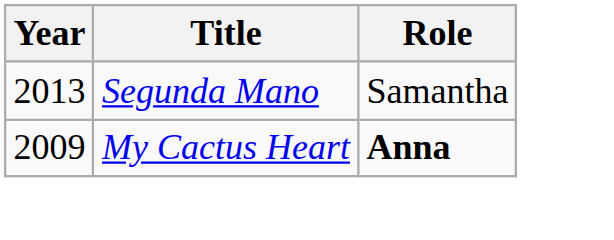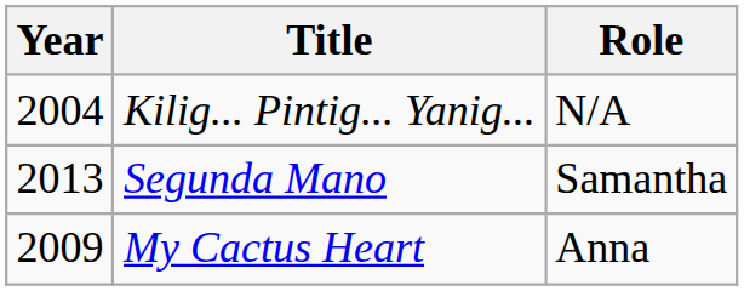 <table class="wikitable sortable">
 <tr>
 <th>Year</th>
 <th>Title</th>
 <th>Role</th>
+</tr>
+<tr>
+<td>2004</td>
+<td><em>Kilig... Pintig... Yanig...</em></td>
+<td>N/A</td>
 </tr>
 <tr>
 <td>2013</td>
 <td><em><a href='#'>Segunda Mano</a></em></td>
 <td>Samantha</td>
 </tr>
 <tr>
 <td>2009</td>
 <td><em><a href='#'>My Cactus Heart</a></em></td>
-<td><strong>Anna</strong></td>
+<td>Anna</td>
 </tr>
 </table>
